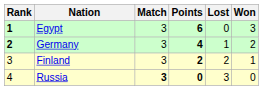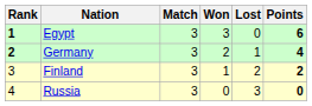 <table class="wikitable">
 <tr>
 <th width=20>Rank</th>
 <th width=150>Nation</th>
 <th width=20>Match</th>
+<th width=20>Won</th>
+<th width=20>Lost</th>
 <th width=20>Points</th>
-<th width=20>Lost</th>
-<th width=20>Won</th>
 </tr>
 <tr style="text-align:right; background:#cfc;">
 <td align="left"><strong>1</strong></td>
 <td style="text-align:left;"> <a href='#'>Egypt</a></td>
 <td>3</td>
+<td>3</td>
+<td>0</td>
 <td><strong>6</strong></td>
-<td>0</td>
-<td>3</td>
 </tr>
 <tr style="text-align:right; background:#cfc;">
 <td align="left"><strong>2</strong></td>
 <td style="text-align:left;"> <a href='#'>Germany</a></td>
 <td>3</td>
+<td>2</td>
+<td>1</td>
 <td><strong>4</strong></td>
-<td>1</td>
-<td>2</td>
 </tr>
 <tr style="text-align:right; background:#ffc;">
 <td align="left">3</td>
 <td style="text-align:left;"> <a href='#'>Finland</a></td>
 <td>3</td>
+<td>1</td>
+<td>2</td>
 <td><strong>2</strong></td>
-<td>2</td>
-<td>1</td>
 </tr>
 <tr style="text-align:right; background:#ffc;">
 <td align="left">4</td>
 <td style="text-align:left;"> <a href='#'>Russia</a></td>
-<td><strong>3</strong></td>
-<td><strong>0</strong></td>
 <td>3</td>
 <td>0</td>
+<td>3</td>
+<td><strong>0</strong></td>
 </tr>
 </table>
